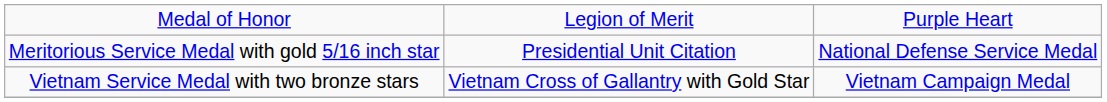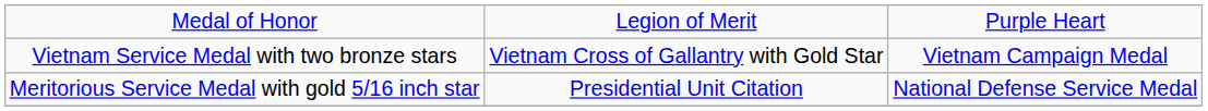 <table class="wikitable" style="margin:1em auto; text-align:center;">
 <tr>
 <td><a href='#'>Medal of Honor</a></td>
 <td><a href='#'>Legion of Merit</a></td>
 <td><a href='#'>Purple Heart</a></td>
 </tr>
 <tr>
+<td><a href='#'>Vietnam Service Medal</a> with two bronze stars</td>
+<td><a href='#'>Vietnam Cross of Gallantry</a> with Gold Star</td>
+<td><a href='#'>Vietnam Campaign Medal</a></td>
+</tr>
+<tr>
 <td><a href='#'>Meritorious Service Medal</a> with gold <a href='#'>5/16 inch star</a></td>
 <td><a href='#'>Presidential Unit Citation</a></td>
 <td><a href='#'>National Defense Service Medal</a></td>
 </tr>
 <tr>
-<td><a href='#'>Vietnam Service Medal</a> with two bronze stars</td>
-<td><a href='#'>Vietnam Cross of Gallantry</a> with Gold Star</td>
-<td><a href='#'>Vietnam Campaign Medal</a></td>
-</tr>
-<tr>
 </tr>
 </table>
